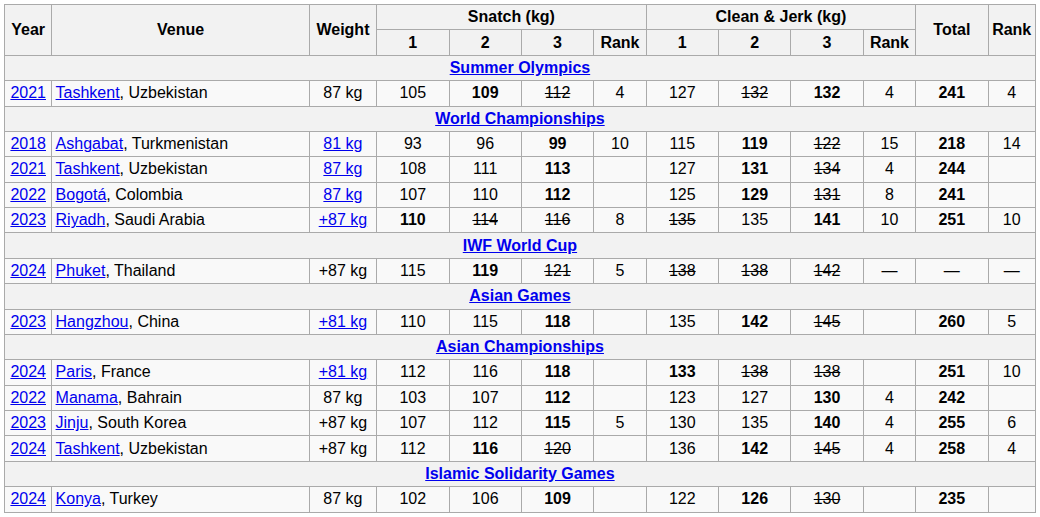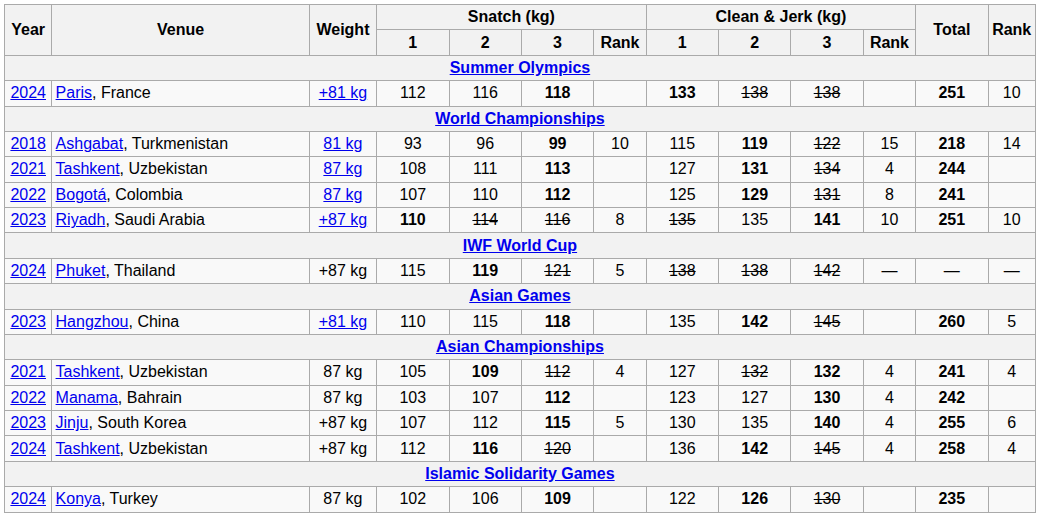 <table class = "wikitable" style="text-align:center;">
 <tr>
 <th rowspan=2 width=40>Year</th>
 <th rowspan=2 width=250>Venue</th>
 <th rowspan=2 width=60>Weight</th>
 <th colspan=4>Snatch (kg)</th>
 <th colspan=4>Clean & Jerk (kg)</th>
 <th rowspan=2 width=65>Total</th>
 <th rowspan=2 width=40>Rank</th>
 </tr>
 <tr>
 <th width=65>1</th>
 <th width=65>2</th>
 <th width=65>3</th>
 <th width=45>Rank</th>
 <th width=65>1</th>
 <th width=65>2</th>
 <th width=65>3</th>
 <th width=45>Rank</th>
 </tr>
 <tr>
 <th colspan=13><a href='#'>Summer Olympics</a></th>
 </tr>
 <tr>
-<td><a href='#'>2021</a></td>
-<td align=left><a href='#'>Tashkent</a>, Uzbekistan</td>
-<td>87 kg</td>
-<td>105</td>
-<td><strong>109</strong></td>
-<td><s>112</s></td>
-<td>4</td>
-<td>127</td>
-<td><s>132</s></td>
-<td><strong>132</strong></td>
-<td>4</td>
-<td><strong>241</strong></td>
-<td>4</td>
+<td><a href='#'>2024</a></td>
+<td align=left><a href='#'>Paris</a>, France</td>
+<td><a href='#'>+81 kg</a></td>
+<td>112</td>
+<td>116</td>
+<td><strong>118</strong></td>
+<td></td>
+<td><strong>133</strong></td>
+<td><s>138</s></td>
+<td><s>138</s></td>
+<td></td>
+<td><strong>251</strong></td>
+<td>10</td>
 </tr>
 <tr>
 <th colspan=13><a href='#'>World Championships</a></th>
 </tr>
 <tr>
 <td><a href='#'>2018</a></td>
 <td align=left><a href='#'>Ashgabat</a>, Turkmenistan</td>
 <td><a href='#'>81 kg</a></td>
 <td>93</td>
 <td>96</td>
 <td><strong>99</strong></td>
 <td>10</td>
 <td>115</td>
 <td><strong>119</strong></td>
 <td><s>122</s></td>
 <td>15</td>
 <td><strong>218</strong></td>
 <td>14</td>
 </tr>
 <tr>
 <td><a href='#'>2021</a></td>
 <td align=left><a href='#'>Tashkent</a>, Uzbekistan</td>
 <td><a href='#'>87 kg</a></td>
 <td>108</td>
 <td>111</td>
 <td><strong>113</strong></td>
 <td></td>
 <td>127</td>
 <td><strong>131</strong></td>
 <td><s>134</s></td>
 <td>4</td>
 <td><strong>244</strong></td>
 <td></td>
 </tr>
 <tr>
 <td><a href='#'>2022</a></td>
 <td align=left><a href='#'>Bogotá</a>, Colombia</td>
 <td><a href='#'>87 kg</a></td>
 <td>107</td>
 <td>110</td>
 <td><strong>112</strong></td>
 <td></td>
 <td>125</td>
 <td><strong>129</strong></td>
 <td><s>131</s></td>
 <td>8</td>
 <td><strong>241</strong></td>
 <td></td>
 </tr>
 <tr>
 <td><a href='#'>2023</a></td>
 <td align=left><a href='#'>Riyadh</a>, Saudi Arabia</td>
 <td><a href='#'>+87 kg</a></td>
 <td><strong>110</strong></td>
 <td><s>114</s></td>
 <td><s>116</s></td>
 <td>8</td>
 <td><s>135</s></td>
 <td>135</td>
 <td><strong>141</strong></td>
 <td>10</td>
 <td><strong>251</strong></td>
 <td>10</td>
 </tr>
 <tr>
 <th colspan=13><a href='#'>IWF World Cup</a></th>
 </tr>
 <tr>
 <td><a href='#'>2024</a></td>
 <td align=left><a href='#'>Phuket</a>, Thailand</td>
 <td>+87 kg</td>
 <td>115</td>
 <td><strong>119</strong></td>
 <td><s>121</s></td>
 <td>5</td>
 <td><s>138</s></td>
 <td><s>138</s></td>
 <td><s>142</s></td>
 <td>—</td>
 <td>—</td>
 <td>—</td>
 </tr>
 <tr>
 <th colspan=13><a href='#'>Asian Games</a></th>
 </tr>
 <tr>
 <td><a href='#'>2023</a></td>
 <td align=left><a href='#'>Hangzhou</a>, China</td>
 <td><a href='#'>+81 kg</a></td>
 <td>110</td>
 <td>115</td>
 <td><strong>118</strong></td>
 <td></td>
 <td>135</td>
 <td><strong>142</strong></td>
 <td><s>145</s></td>
 <td></td>
 <td><strong>260</strong></td>
 <td>5</td>
 </tr>
 <tr>
 <th colspan=13><a href='#'>Asian Championships</a></th>
 </tr>
 <tr>
-<td><a href='#'>2024</a></td>
-<td align=left><a href='#'>Paris</a>, France</td>
-<td><a href='#'>+81 kg</a></td>
-<td>112</td>
-<td>116</td>
-<td><strong>118</strong></td>
-<td></td>
-<td><strong>133</strong></td>
-<td><s>138</s></td>
-<td><s>138</s></td>
-<td></td>
-<td><strong>251</strong></td>
-<td>10</td>
+<td><a href='#'>2021</a></td>
+<td align=left><a href='#'>Tashkent</a>, Uzbekistan</td>
+<td>87 kg</td>
+<td>105</td>
+<td><strong>109</strong></td>
+<td><s>112</s></td>
+<td>4</td>
+<td>127</td>
+<td><s>132</s></td>
+<td><strong>132</strong></td>
+<td>4</td>
+<td><strong>241</strong></td>
+<td>4</td>
 </tr>
 <tr>
 <td><a href='#'>2022</a></td>
 <td align=left><a href='#'>Manama</a>, Bahrain</td>
 <td>87 kg</td>
 <td>103</td>
 <td>107</td>
 <td><strong>112</strong></td>
 <td></td>
 <td>123</td>
 <td>127</td>
 <td><strong>130</strong></td>
 <td>4</td>
 <td><strong>242</strong></td>
 <td></td>
 </tr>
 <tr>
 <td><a href='#'>2023</a></td>
 <td align=left><a href='#'>Jinju</a>, South Korea</td>
 <td>+87 kg</td>
 <td>107</td>
 <td>112</td>
 <td><strong>115</strong></td>
 <td>5</td>
 <td>130</td>
 <td>135</td>
 <td><strong>140</strong></td>
 <td>4</td>
 <td><strong>255</strong></td>
 <td>6</td>
 </tr>
 <tr>
 <td><a href='#'>2024</a></td>
 <td align=left><a href='#'>Tashkent</a>, Uzbekistan</td>
 <td>+87 kg</td>
 <td>112</td>
 <td><strong>116</strong></td>
 <td><s>120</s></td>
 <td></td>
 <td>136</td>
 <td><strong>142</strong></td>
 <td><s>145</s></td>
 <td>4</td>
 <td><strong>258</strong></td>
 <td>4</td>
 </tr>
 <tr>
 <th colspan=13><a href='#'>Islamic Solidarity Games</a></th>
 </tr>
 <tr>
 <td><a href='#'>2024</a></td>
 <td align=left><a href='#'>Konya</a>, Turkey</td>
 <td>87 kg</td>
 <td>102</td>
 <td>106</td>
 <td><strong>109</strong></td>
 <td></td>
 <td>122</td>
 <td><strong>126</strong></td>
 <td><s>130</s></td>
 <td></td>
 <td><strong>235</strong></td>
 <td></td>
 </tr>
 </table>
